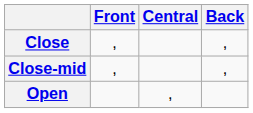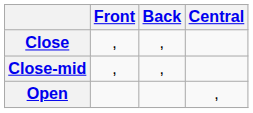 <table class="wikitable" style="text-align:center">
 <tr>
 <th></th>
 <th><a href='#'>Front</a></th>
+<th><a href='#'>Back</a></th>
 <th><a href='#'>Central</a></th>
-<th><a href='#'>Back</a></th>
 </tr>
 <tr>
 <th><a href='#'>Close</a></th>
 <td>, </td>
+<td>, </td>
 <td></td>
-<td>, </td>
 </tr>
 <tr>
 <th><a href='#'>Close-mid</a></th>
 <td>, </td>
+<td>, </td>
 <td></td>
-<td>, </td>
 </tr>
 <tr>
 <th><a href='#'>Open</a></th>
 <td></td>
+<td></td>
 <td>, </td>
-<td></td>
 </tr>
 </table>
